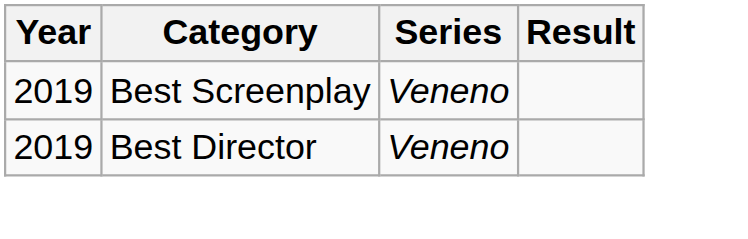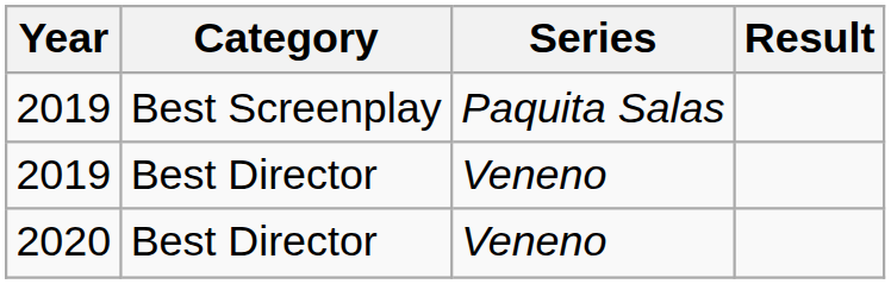 <table class="wikitable">
 <tr>
 <th>Year</th>
 <th>Category</th>
 <th>Series</th>
 <th>Result</th>
 </tr>
 <tr>
 <td>2019</td>
 <td>Best Screenplay</td>
-<td><em>Veneno</em></td>
+<td><em>Paquita Salas</em></td>
 <td></td>
 </tr>
 <tr>
 <td>2019</td>
 <td>Best Director</td>
 <td><em>Veneno</em></td>
 <td></td>
 </tr>
+<tr>
+<td>2020</td>
+<td>Best Director</td>
+<td><em>Veneno</em></td>
+<td></td>
+</tr>
 </table>
